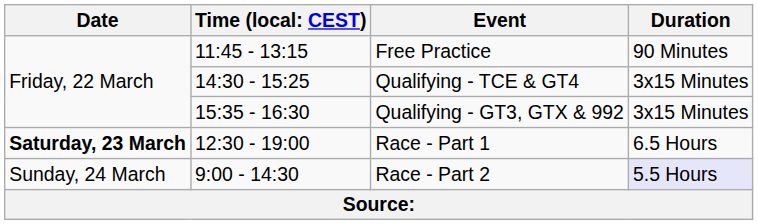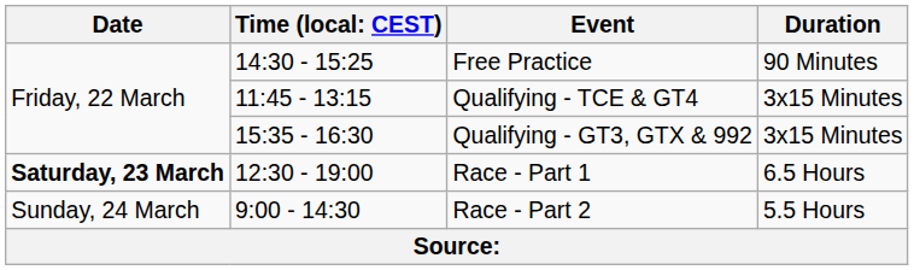 <table class="wikitable" style="font-size:90%;">
 <tr>
 <th>Date</th>
 <th>Time (local: <a href='#'>CEST</a>)</th>
 <th>Event</th>
 <th>Duration</th>
 </tr>
 <tr>
 <td rowspan=3>Friday, 22 March</td>
-<td>11:45 - 13:15</td>
+<td>14:30 - 15:25</td>
 <td>Free Practice</td>
 <td>90 Minutes</td>
 </tr>
 <tr>
-<td>14:30 - 15:25</td>
+<td>11:45 - 13:15</td>
 <td>Qualifying - TCE & GT4</td>
 <td>3x15 Minutes</td>
 </tr>
 <tr>
 <td>15:35 - 16:30</td>
 <td>Qualifying - GT3, GTX & 992</td>
 <td>3x15 Minutes</td>
 </tr>
 <tr>
 <td rowspan=1><strong>Saturday, 23 March</strong></td>
 <td>12:30 - 19:00</td>
 <td>Race - Part 1</td>
 <td>6.5 Hours</td>
 </tr>
 <tr>
 <td rowspan=1>Sunday, 24 March</td>
 <td>9:00 - 14:30</td>
 <td>Race - Part 2</td>
-<td style="background: lavender;">5.5 Hours</td>
+<td>5.5 Hours</td>
 </tr>
 <tr>
 <th colspan=4>Source:</th>
 </tr>
 </table>
